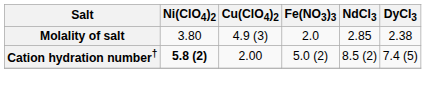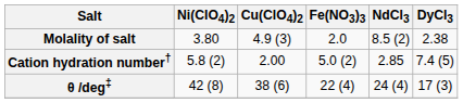 <table class="wikitable" style=text-align:center>
 <tr>
 <th>Salt</th>
 <th>Ni(ClO<sub>4</sub>)<sub>2</sub></th>
 <th>Cu(ClO<sub>4</sub>)<sub>2</sub></th>
 <th>Fe(NO<sub>3</sub>)<sub>3</sub></th>
 <th>NdCl<sub>3</sub></th>
 <th>DyCl<sub>3</sub></th>
 </tr>
 <tr>
 <th>Molality of salt</th>
 <td>3.80</td>
 <td>4.9 (3)</td>
 <td>2.0</td>
-<td>2.85</td>
+<td>8.5 (2)</td>
 <td>2.38</td>
 </tr>
 <tr>
 <th>Cation hydration number<sup>†</sup></th>
-<td><strong>5.8 (2)</strong></td>
+<td>5.8 (2)</td>
 <td>2.00</td>
 <td>5.0 (2)</td>
-<td>8.5 (2)</td>
+<td>2.85</td>
 <td>7.4 (5)</td>
+</tr>
+<tr>
+<th>θ /deg<sup>‡</sup></th>
+<td>42 (8)</td>
+<td>38 (6)</td>
+<td>22 (4)</td>
+<td>24 (4)</td>
+<td>17 (3)</td>
 </tr>
 <tr>
 </tr>
 </table>
